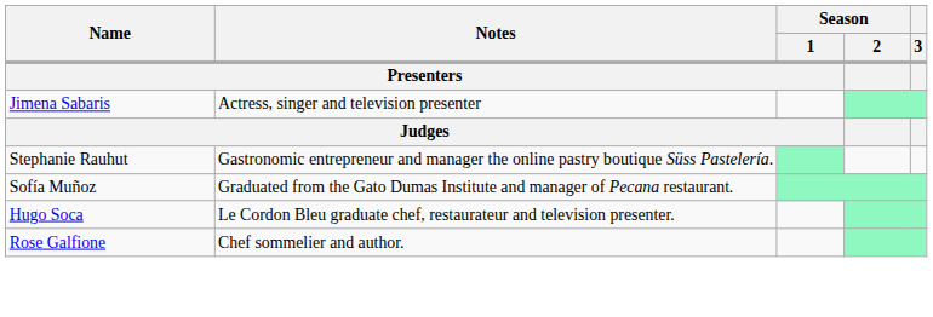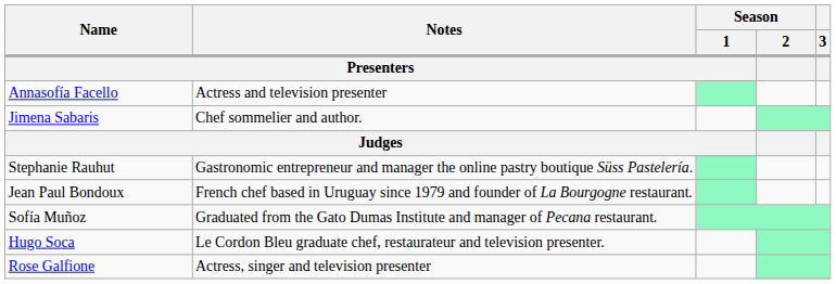 <table class="wikitable plainrowheaders" style="font-size:90%;">
 <tr>
 <th rowspan="2" style="width:12em;">Name</th>
 <th rowspan="2">Notes</th>
 <th colspan="2">Season</th>
 <th></th>
 </tr>
 <tr>
 <th style="width:3.5em;">1</th>
 <th style="width:3.5em;">2</th>
 <th>3</th>
 </tr>
 <tr style="border-top:3px solid #aaa;">
 <th colspan="3">Presenters</th>
 <th></th>
 <th></th>
 </tr>
 <tr>
+<td><a href='#'>Annasofía Facello</a></td>
+<td>Actress and television presenter</td>
+<td bgcolor="#8FF7C0"></td>
+<td></td>
+<td></td>
+</tr>
+<tr>
 <td><a href='#'>Jimena Sabaris</a></td>
-<td>Actress, singer and television presenter</td>
+<td>Chef sommelier and author.</td>
 <td></td>
 <td colspan="2" bgcolor="#8FF7C0"></td>
 </tr>
 <tr>
 <th colspan="3">Judges</th>
 <th></th>
 <th></th>
 </tr>
 <tr>
 <td>Stephanie Rauhut</td>
 <td>Gastronomic entrepreneur and manager the online pastry boutique <em>Süss Pastelería</em>.</td>
+<td bgcolor="#8FF7C0"></td>
+<td></td>
+<td></td>
+</tr>
+<tr>
+<td>Jean Paul Bondoux</td>
+<td>French chef based in Uruguay since 1979 and founder of <em>La Bourgogne</em> restaurant<em>.</em></td>
 <td bgcolor="#8FF7C0"></td>
 <td></td>
 <td></td>
 </tr>
 <tr>
 <td>Sofía Muñoz</td>
 <td>Graduated from the Gato Dumas Institute and manager of <em>Pecana</em> restaurant<em>.</em></td>
 <td colspan="3" bgcolor="#8FF7C0"></td>
 </tr>
 <tr>
 <td><a href='#'>Hugo Soca</a></td>
 <td>Le Cordon Bleu graduate chef, restaurateur and television presenter.</td>
 <td></td>
 <td colspan="2" bgcolor="#8FF7C0"></td>
 </tr>
 <tr>
 <td><a href='#'>Rose Galfione</a></td>
-<td>Chef sommelier and author.</td>
+<td>Actress, singer and television presenter</td>
 <td></td>
 <td colspan="2" bgcolor="#8FF7C0"></td>
 </tr>
 </table>
